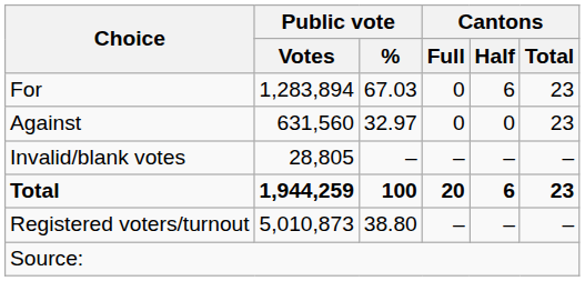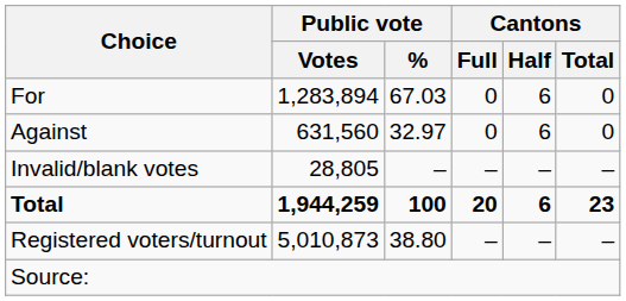 <table class=wikitable style=text-align:right>
 <tr>
 <th rowspan=2>Choice</th>
 <th colspan=2>Public vote</th>
 <th colspan=3>Cantons</th>
 </tr>
 <tr>
 <th>Votes</th>
 <th>%</th>
 <th>Full</th>
 <th>Half</th>
 <th>Total</th>
 </tr>
 <tr>
 <td align=left>For</td>
 <td>1,283,894</td>
 <td>67.03</td>
 <td>0</td>
 <td>6</td>
-<td>23</td>
+<td>0</td>
 </tr>
 <tr>
 <td align=left>Against</td>
 <td>631,560</td>
 <td>32.97</td>
 <td>0</td>
+<td>6</td>
 <td>0</td>
-<td>23</td>
 </tr>
 <tr>
 <td align=left>Invalid/blank votes</td>
 <td>28,805</td>
 <td>–</td>
 <td>–</td>
 <td>–</td>
 <td>–</td>
 </tr>
 <tr>
 <td align=left><strong>Total</strong></td>
 <td><strong>1,944,259</strong></td>
 <td><strong>100</strong></td>
 <td><strong>20</strong></td>
 <td><strong>6</strong></td>
 <td><strong>23</strong></td>
 </tr>
 <tr>
 <td align=left>Registered voters/turnout</td>
 <td>5,010,873</td>
 <td>38.80</td>
 <td>–</td>
 <td>–</td>
 <td>–</td>
 </tr>
 <tr>
 <td align=left colspan=6>Source: </td>
 </tr>
 </table>
